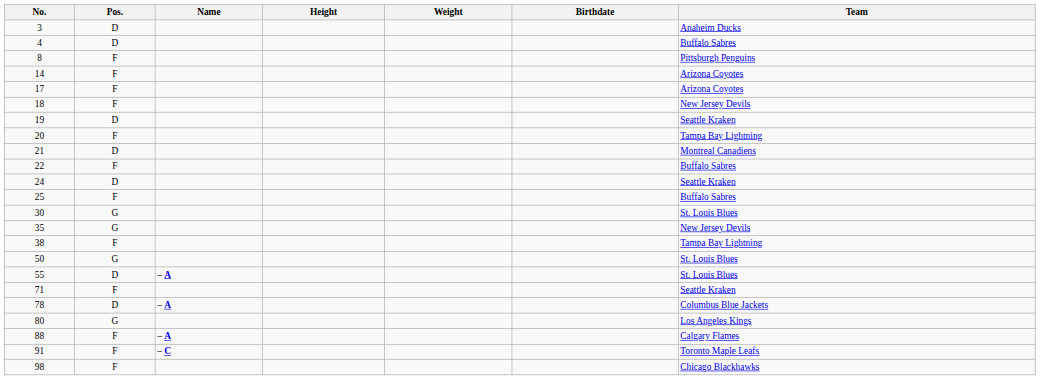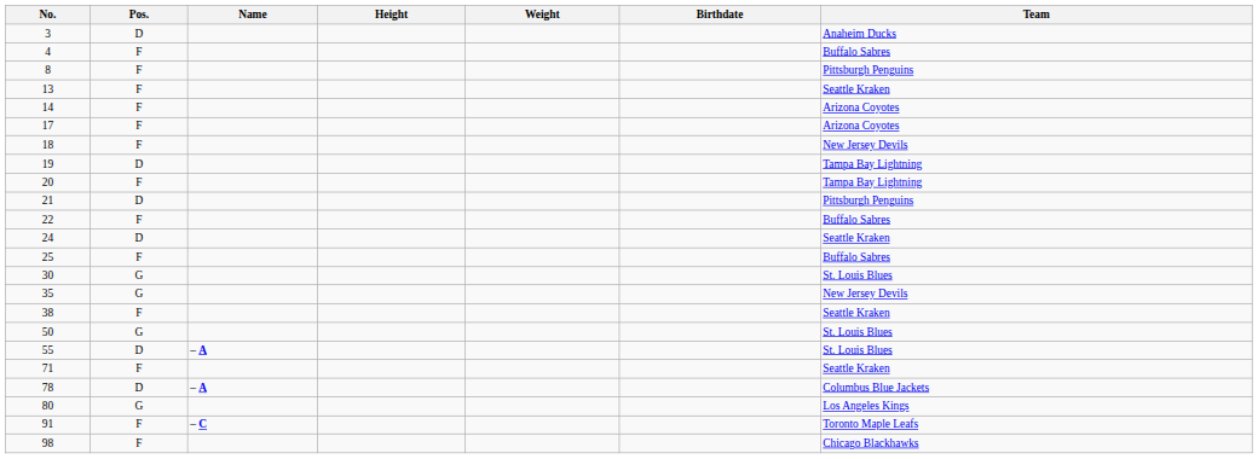 <table width="80%" class="wikitable sortable" style="font-size: 90%; text-align: center;">
 <tr>
 <th>No.</th>
 <th>Pos.</th>
 <th>Name</th>
 <th>Height</th>
 <th>Weight</th>
 <th>Birthdate</th>
 <th>Team</th>
 </tr>
 <tr>
 <td>3</td>
 <td>D</td>
 <td align=left></td>
 <td></td>
 <td></td>
 <td></td>
 <td style="text-align:left;"> <a href='#'>Anaheim Ducks</a></td>
 </tr>
 <tr>
 <td>4</td>
-<td>D</td>
+<td>F</td>
 <td align=left></td>
 <td></td>
 <td></td>
 <td></td>
 <td style="text-align:left;"> <a href='#'>Buffalo Sabres</a></td>
 </tr>
 <tr>
 <td>8</td>
 <td>F</td>
 <td align=left></td>
 <td></td>
 <td></td>
 <td></td>
 <td style="text-align:left;"> <a href='#'>Pittsburgh Penguins</a></td>
+</tr>
+<tr>
+<td>13</td>
+<td>F</td>
+<td align=left></td>
+<td></td>
+<td></td>
+<td></td>
+<td style="text-align:left;"> <a href='#'>Seattle Kraken</a></td>
 </tr>
 <tr>
 <td>14</td>
 <td>F</td>
 <td align=left></td>
 <td></td>
 <td></td>
 <td></td>
 <td style="text-align:left;"> <a href='#'>Arizona Coyotes</a></td>
 </tr>
 <tr>
 <td>17</td>
 <td>F</td>
 <td align=left></td>
 <td></td>
 <td></td>
 <td></td>
 <td style="text-align:left;"> <a href='#'>Arizona Coyotes</a></td>
 </tr>
 <tr>
 <td>18</td>
 <td>F</td>
 <td align=left></td>
 <td></td>
 <td></td>
 <td></td>
 <td style="text-align:left;"> <a href='#'>New Jersey Devils</a></td>
 </tr>
 <tr>
 <td>19</td>
 <td>D</td>
 <td align=left></td>
 <td></td>
 <td></td>
 <td></td>
-<td style="text-align:left;"> <a href='#'>Seattle Kraken</a></td>
+<td style="text-align:left;"> <a href='#'>Tampa Bay Lightning</a></td>
 </tr>
 <tr>
 <td>20</td>
 <td>F</td>
 <td align=left></td>
 <td></td>
 <td></td>
 <td></td>
 <td style="text-align:left;"> <a href='#'>Tampa Bay Lightning</a></td>
 </tr>
 <tr>
 <td>21</td>
 <td>D</td>
 <td align=left></td>
 <td></td>
 <td></td>
 <td></td>
-<td style="text-align:left;"> <a href='#'>Montreal Canadiens</a></td>
+<td style="text-align:left;"> <a href='#'>Pittsburgh Penguins</a></td>
 </tr>
 <tr>
 <td>22</td>
 <td>F</td>
 <td align=left></td>
 <td></td>
 <td></td>
 <td></td>
 <td style="text-align:left;"> <a href='#'>Buffalo Sabres</a></td>
 </tr>
 <tr>
 <td>24</td>
 <td>D</td>
 <td align=left></td>
 <td></td>
 <td></td>
 <td></td>
 <td style="text-align:left;"> <a href='#'>Seattle Kraken</a></td>
 </tr>
 <tr>
 <td>25</td>
 <td>F</td>
 <td align=left></td>
 <td></td>
 <td></td>
 <td></td>
 <td style="text-align:left;"> <a href='#'>Buffalo Sabres</a></td>
 </tr>
 <tr>
 <td>30</td>
 <td>G</td>
 <td align=left></td>
 <td></td>
 <td></td>
 <td></td>
 <td style="text-align:left;"> <a href='#'>St. Louis Blues</a></td>
 </tr>
 <tr>
 <td>35</td>
 <td>G</td>
 <td align=left></td>
 <td></td>
 <td></td>
 <td></td>
 <td style="text-align:left;"> <a href='#'>New Jersey Devils</a></td>
 </tr>
 <tr>
 <td>38</td>
 <td>F</td>
 <td align=left></td>
 <td></td>
 <td></td>
 <td></td>
-<td style="text-align:left;"> <a href='#'>Tampa Bay Lightning</a></td>
+<td style="text-align:left;"> <a href='#'>Seattle Kraken</a></td>
 </tr>
 <tr>
 <td>50</td>
 <td>G</td>
 <td align=left></td>
 <td></td>
 <td></td>
 <td></td>
 <td style="text-align:left;"> <a href='#'>St. Louis Blues</a></td>
 </tr>
 <tr>
 <td>55</td>
 <td>D</td>
 <td align=left> – <strong><a href='#'>A</a></strong></td>
 <td></td>
 <td></td>
 <td></td>
 <td style="text-align:left;"> <a href='#'>St. Louis Blues</a></td>
 </tr>
 <tr>
 <td>71</td>
 <td>F</td>
 <td align=left></td>
 <td></td>
 <td></td>
 <td></td>
 <td style="text-align:left;"> <a href='#'>Seattle Kraken</a></td>
 </tr>
 <tr>
 <td>78</td>
 <td>D</td>
 <td align=left> – <strong><a href='#'>A</a></strong></td>
 <td></td>
 <td></td>
 <td></td>
 <td style="text-align:left;"> <a href='#'>Columbus Blue Jackets</a></td>
 </tr>
 <tr>
 <td>80</td>
 <td>G</td>
 <td align=left></td>
 <td></td>
 <td></td>
 <td></td>
 <td style="text-align:left;"> <a href='#'>Los Angeles Kings</a></td>
 </tr>
 <tr>
-<td>88</td>
-<td>F</td>
-<td align=left> – <strong><a href='#'>A</a></strong></td>
-<td></td>
-<td></td>
-<td></td>
-<td style="text-align:left;"> <a href='#'>Calgary Flames</a></td>
-</tr>
-<tr>
 <td>91</td>
 <td>F</td>
 <td align=left> – <strong><a href='#'>C</a></strong></td>
 <td></td>
 <td></td>
 <td></td>
 <td style="text-align:left;"> <a href='#'>Toronto Maple Leafs</a></td>
 </tr>
 <tr>
 <td>98</td>
 <td>F</td>
 <td align=left></td>
 <td></td>
 <td></td>
 <td></td>
 <td style="text-align:left;"> <a href='#'>Chicago Blackhawks</a></td>
 </tr>
 </table>
